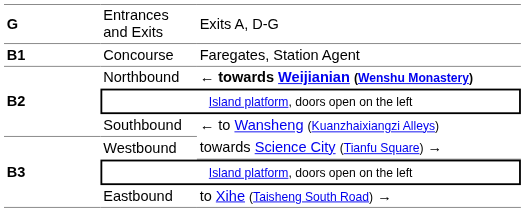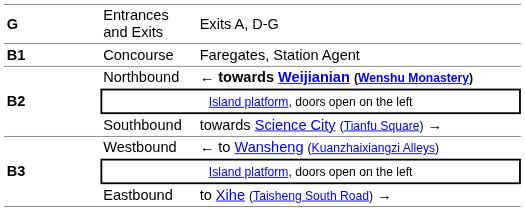 <table cellspacing=0 cellpadding=3>
 <tr>
 <td style="border-top:solid 1px gray;border-bottom:solid 1px gray;" width=100><strong>G</strong></td>
 <td style="border-top:solid 1px gray;border-bottom:solid 1px gray;" width=100>Entrances and Exits</td>
 <td style="border-top:solid 1px gray;border-bottom:solid 1px gray;" width=350>Exits A, D-G</td>
 </tr>
 <tr>
 <td style="border-bottom:solid 1px gray;"><strong>B1</strong></td>
 <td style="border-bottom:solid 1px gray;">Concourse</td>
 <td style="border-bottom:solid 1px gray;">Faregates, Station Agent</td>
 </tr>
 <tr>
 <td style="border-bottom:solid 1px gray;" rowspan=3><strong>B2</strong></td>
 <td>Northbound</td>
 <td><strong>←  towards <a href='#'>Weijianian</a> <small>(<a href='#'>Wenshu Monastery</a>)</small></strong></td>
 </tr>
 <tr>
 <td style="border-right:solid 2px black;border-left:solid 2px black;border-top:solid 2px black;border-bottom:solid 2px black;text-align:center;" colspan=2><small><a href='#'>Island platform</a>, doors open on the left</small></td>
 </tr>
 <tr>
 <td style="border-bottom:solid 1px gray;">Southbound</td>
-<td>←  to <a href='#'>Wansheng</a> <small>(<a href='#'>Kuanzhaixiangzi Alleys</a>)</small></td>
+<td style="border-bottom:solid 1px gray;">  towards <a href='#'>Science City</a> <small>(<a href='#'>Tianfu Square</a>)</small> →</td>
 </tr>
 <tr>
 <td style="border-bottom:solid 1px gray;" rowspan=3><strong>B3</strong></td>
 <td>Westbound</td>
-<td style="border-bottom:solid 1px gray;">  towards <a href='#'>Science City</a> <small>(<a href='#'>Tianfu Square</a>)</small> →</td>
+<td>←  to <a href='#'>Wansheng</a> <small>(<a href='#'>Kuanzhaixiangzi Alleys</a>)</small></td>
 </tr>
 <tr>
 <td style="border-right:solid 2px black;border-left:solid 2px black;border-top:solid 2px black;border-bottom:solid 2px black;text-align:center;" colspan=2><small><a href='#'>Island platform</a>, doors open on the left</small></td>
 </tr>
 <tr>
 <td style="border-bottom:solid 1px gray;">Eastbound</td>
 <td style="border-bottom:solid 1px gray;">  to <a href='#'>Xihe</a> <small>(<a href='#'>Taisheng South Road</a>)</small> →</td>
 </tr>
 </table>
